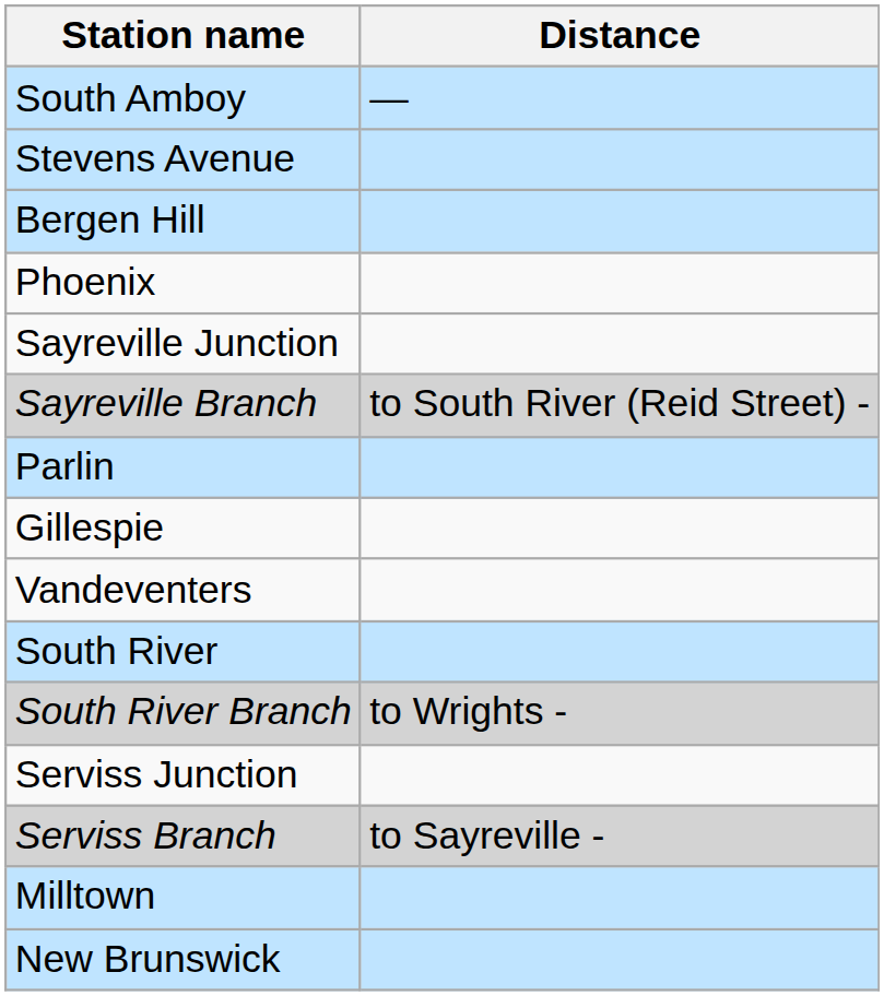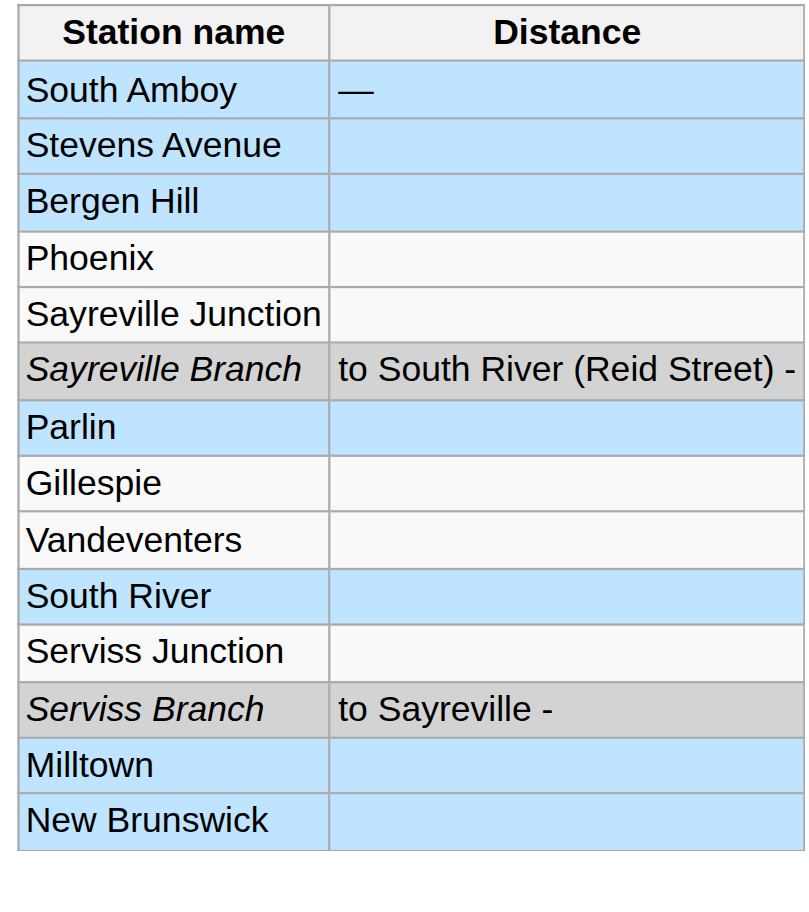 <table class="wikitable" style="margin: 0 0 1em 1em; float: right">
 <tr>
 <th>Station name</th>
 <th>Distance</th>
 </tr>
 <tr style="background:#bfe4ff;">
 <td>South Amboy</td>
 <td>—</td>
 </tr>
 <tr style="background:#bfe4ff;">
 <td>Stevens Avenue</td>
 <td></td>
 </tr>
 <tr style="background:#bfe4ff;">
 <td>Bergen Hill</td>
 <td></td>
 </tr>
 <tr>
 <td>Phoenix</td>
 <td></td>
 </tr>
 <tr>
 <td>Sayreville Junction</td>
 <td></td>
 </tr>
 <tr style="background:#d3d3d3;">
 <td><em>Sayreville Branch</em></td>
 <td>to South River (Reid Street) - </td>
 </tr>
 <tr style="background:#bfe4ff;">
 <td>Parlin</td>
 <td></td>
 </tr>
 <tr>
 <td>Gillespie</td>
 <td></td>
 </tr>
 <tr>
 <td>Vandeventers</td>
 <td></td>
 </tr>
 <tr style="background:#bfe4ff;">
 <td>South River</td>
 <td></td>
 </tr>
-<tr style="background:#d3d3d3;">
-<td><em>South River Branch</em></td>
-<td>to Wrights - </td>
-</tr>
 <tr>
 <td>Serviss Junction</td>
 <td></td>
 </tr>
 <tr style="background:#d3d3d3;">
 <td><em>Serviss Branch</em></td>
 <td>to Sayreville - </td>
 </tr>
 <tr style="background:#bfe4ff;">
 <td>Milltown</td>
 <td></td>
 </tr>
 <tr style="background:#bfe4ff;">
 <td>New Brunswick</td>
 <td></td>
 </tr>
 </table>
